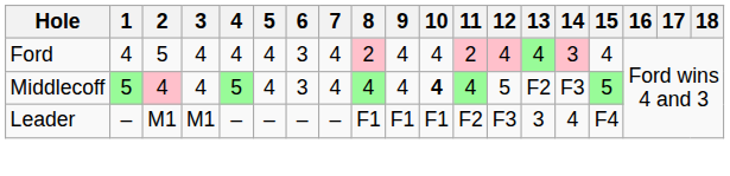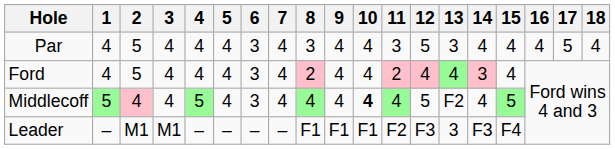 <table class="wikitable" style="text-align:center">
 <tr>
 <th>Hole</th>
 <th> 1 </th>
 <th> 2 </th>
 <th> 3 </th>
 <th> 4 </th>
 <th> 5 </th>
 <th> 6 </th>
 <th> 7 </th>
 <th> 8 </th>
 <th> 9 </th>
 <th>10</th>
 <th>11</th>
 <th>12</th>
 <th>13</th>
 <th>14</th>
 <th>15</th>
 <th>16</th>
 <th>17</th>
 <th>18</th>
+</tr>
+<tr>
+<td>Par</td>
+<td>4</td>
+<td>5</td>
+<td>4</td>
+<td>4</td>
+<td>4</td>
+<td>3</td>
+<td>4</td>
+<td>3</td>
+<td>4</td>
+<td>4</td>
+<td>3</td>
+<td>5</td>
+<td>3</td>
+<td>4</td>
+<td>4</td>
+<td>4</td>
+<td>5</td>
+<td>4</td>
 </tr>
 <tr>
 <td align=left> Ford</td>
 <td>4</td>
 <td>5</td>
 <td>4</td>
 <td>4</td>
 <td>4</td>
 <td>3</td>
 <td>4</td>
 <td style="background: Pink;">2</td>
 <td>4</td>
 <td>4</td>
 <td style="background: Pink;">2</td>
 <td style="background: Pink;">4</td>
 <td style="background: PaleGreen;">4</td>
 <td style="background: Pink;">3</td>
 <td>4</td>
 <td rowspan=3 colspan=3>Ford wins<br>4 and 3</td>
 </tr>
 <tr>
 <td align=left> Middlecoff</td>
 <td style="background: PaleGreen;">5</td>
 <td style="background: Pink;">4</td>
 <td>4</td>
 <td style="background: PaleGreen;">5</td>
 <td>4</td>
 <td>3</td>
 <td>4</td>
 <td style="background: PaleGreen;">4</td>
 <td>4</td>
 <td><strong>4</strong></td>
 <td style="background: PaleGreen;">4</td>
 <td>5</td>
 <td>F2</td>
-<td>F3</td>
+<td>4</td>
 <td style="background: PaleGreen;">5</td>
 </tr>
 <tr>
 <td align=left>Leader</td>
 <td>–</td>
 <td>M1</td>
 <td>M1</td>
 <td>–</td>
 <td>–</td>
 <td>–</td>
 <td>–</td>
 <td>F1</td>
 <td>F1</td>
 <td>F1</td>
 <td>F2</td>
 <td>F3</td>
 <td>3</td>
-<td>4</td>
+<td>F3</td>
 <td>F4</td>
 </tr>
 </table>
